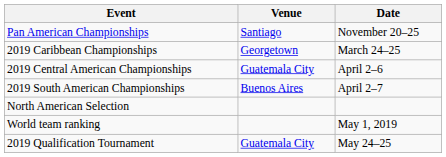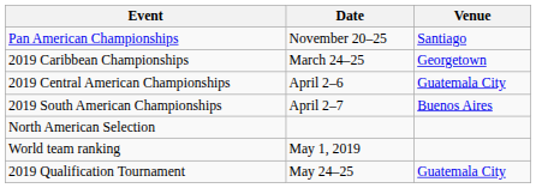 <table class="wikitable" width=600>
 <tr>
 <th>Event</th>
+<th>Date</th>
 <th>Venue</th>
-<th>Date</th>
 </tr>
 <tr>
 <td><a href='#'>Pan American Championships</a></td>
+<td>November 20–25</td>
 <td> <a href='#'>Santiago</a></td>
-<td>November 20–25</td>
 </tr>
 <tr>
 <td>2019 Caribbean Championships</td>
+<td>March 24–25</td>
 <td> <a href='#'>Georgetown</a></td>
-<td>March 24–25</td>
 </tr>
 <tr>
 <td>2019 Central American Championships</td>
+<td>April 2–6</td>
 <td> <a href='#'>Guatemala City</a></td>
-<td>April 2–6</td>
 </tr>
 <tr>
 <td>2019 South American Championships</td>
+<td>April 2–7</td>
 <td> <a href='#'>Buenos Aires</a></td>
-<td>April 2–7</td>
 </tr>
 <tr>
 <td>North American Selection</td>
 <td></td>
 <td></td>
 </tr>
 <tr>
 <td>World team ranking</td>
+<td>May 1, 2019</td>
 <td></td>
-<td>May 1, 2019</td>
 </tr>
 <tr>
 <td>2019 Qualification Tournament</td>
+<td>May 24–25</td>
 <td> <a href='#'>Guatemala City</a></td>
-<td>May 24–25</td>
 </tr>
 </table>
